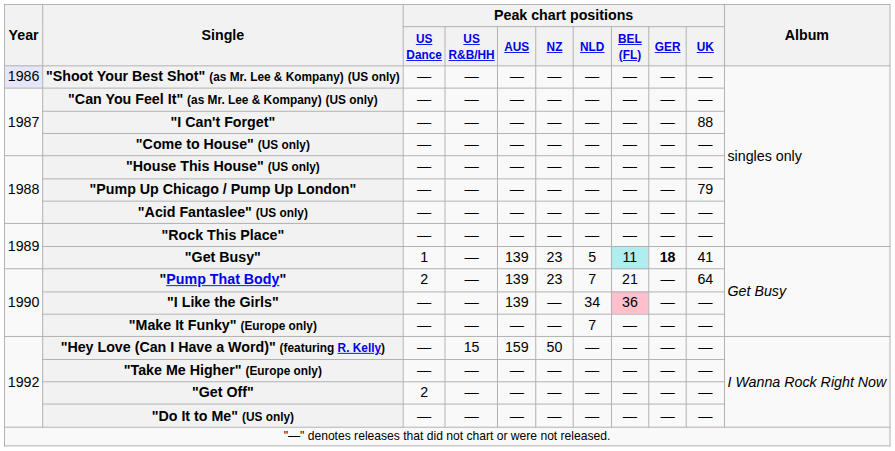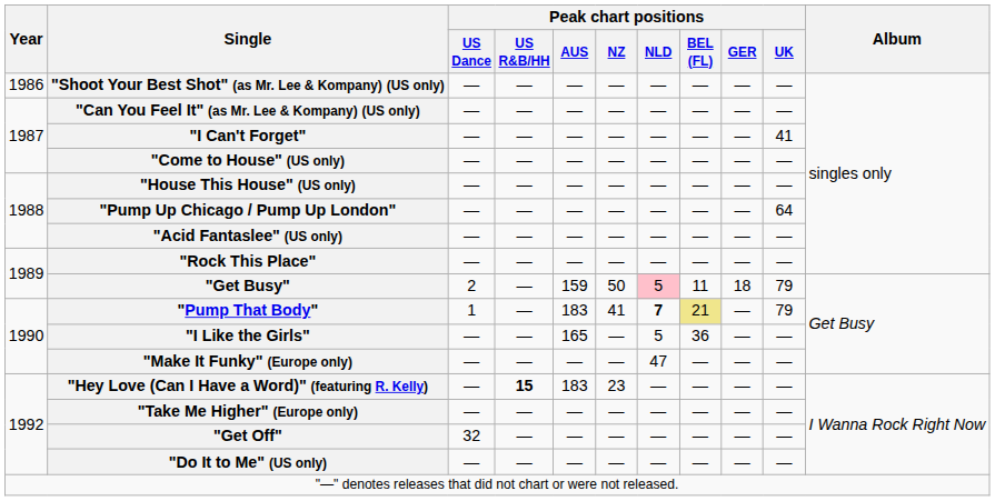 <table class="wikitable plainrowheaders" style="text-align:center;">
 <tr>
 <th rowspan="2">Year</th>
 <th rowspan="2">Single</th>
 <th colspan="8">Peak chart positions</th>
 <th rowspan="2">Album</th>
 </tr>
 <tr>
 <th width="35"><small><a href='#'>US Dance</a></small><br></th>
 <th width="35"><small><a href='#'>US R&B/HH</a></small></th>
 <th width="35"><small><a href='#'>AUS</a></small><br></th>
 <th width="35"><small><a href='#'>NZ</a></small><br></th>
 <th width="35"><small><a href='#'>NLD</a></small><br></th>
 <th width="35"><small><a href='#'>BEL<br>(FL)</a></small><br></th>
 <th width="35"><small><a href='#'>GER</a></small><br></th>
 <th width="35"><small><a href='#'>UK</a></small><br></th>
 </tr>
 <tr>
-<td rowspan="1" style="background: lavender;">1986</td>
+<td rowspan="1">1986</td>
 <th scope="row">"Shoot Your Best Shot" <small>(as Mr. Lee & Kompany)</small> <small>(US only)</small></th>
 <td>—</td>
 <td>—</td>
 <td>—</td>
 <td>—</td>
 <td>—</td>
 <td>—</td>
 <td>—</td>
 <td>—</td>
 <td align="left" rowspan="8">singles only</td>
 </tr>
 <tr>
 <td rowspan="3">1987</td>
 <th scope="row">"Can You Feel It" <small>(as Mr. Lee & Kompany)</small> <small>(US only)</small></th>
 <td>—</td>
 <td>—</td>
 <td>—</td>
 <td>—</td>
 <td>—</td>
 <td>—</td>
 <td>—</td>
 <td>—</td>
 </tr>
 <tr>
 <th scope="row">"I Can't Forget"</th>
 <td>—</td>
 <td>—</td>
 <td>—</td>
 <td>—</td>
 <td>—</td>
 <td>—</td>
 <td>—</td>
-<td>88</td>
+<td>41</td>
 </tr>
 <tr>
 <th scope="row">"Come to House" <small>(US only)</small></th>
 <td>—</td>
 <td>—</td>
 <td>—</td>
 <td>—</td>
 <td>—</td>
 <td>—</td>
 <td>—</td>
 <td>—</td>
 </tr>
 <tr>
 <td rowspan="3">1988</td>
 <th scope="row">"House This House" <small>(US only)</small></th>
 <td>—</td>
 <td>—</td>
 <td>—</td>
 <td>—</td>
 <td>—</td>
 <td>—</td>
 <td>—</td>
 <td>—</td>
 </tr>
 <tr>
 <th scope="row">"Pump Up Chicago / Pump Up London"</th>
 <td>—</td>
 <td>—</td>
 <td>—</td>
 <td>—</td>
 <td>—</td>
 <td>—</td>
 <td>—</td>
-<td>79</td>
+<td>64</td>
 </tr>
 <tr>
 <th scope="row">"Acid Fantaslee" <small>(US only)</small></th>
 <td>—</td>
 <td>—</td>
 <td>—</td>
 <td>—</td>
 <td>—</td>
 <td>—</td>
 <td>—</td>
 <td>—</td>
 </tr>
 <tr>
 <td rowspan="2">1989</td>
 <th scope="row">"Rock This Place"</th>
 <td>—</td>
 <td>—</td>
 <td>—</td>
 <td>—</td>
 <td>—</td>
 <td>—</td>
 <td>—</td>
 <td>—</td>
 </tr>
 <tr>
 <th scope="row">"Get Busy"</th>
-<td>1</td>
+<td>2</td>
 <td>—</td>
-<td>139</td>
-<td>23</td>
-<td>5</td>
-<td style="background: paleturquoise;">11</td>
-<td><strong>18</strong></td>
-<td>41</td>
+<td>159</td>
+<td>50</td>
+<td style="background: pink;">5</td>
+<td>11</td>
+<td>18</td>
+<td>79</td>
 <td align="left" rowspan="4"><em>Get Busy</em></td>
 </tr>
 <tr>
 <td rowspan="3">1990</td>
 <th scope="row">"<a href='#'>Pump That Body</a>"</th>
-<td>2</td>
+<td>1</td>
 <td>—</td>
-<td>139</td>
-<td>23</td>
-<td>7</td>
-<td>21</td>
+<td>183</td>
+<td>41</td>
+<td><strong>7</strong></td>
+<td style="background: khaki;">21</td>
 <td>—</td>
-<td>64</td>
+<td>79</td>
 </tr>
 <tr>
 <th scope="row">"I Like the Girls"</th>
 <td>—</td>
 <td>—</td>
-<td>139</td>
+<td>165</td>
 <td>—</td>
-<td>34</td>
-<td style="background: pink;">36</td>
+<td>5</td>
+<td>36</td>
 <td>—</td>
 <td>—</td>
 </tr>
 <tr>
 <th scope="row">"Make It Funky" <small>(Europe only)</small></th>
 <td>—</td>
 <td>—</td>
 <td>—</td>
 <td>—</td>
-<td>7</td>
+<td>47</td>
 <td>—</td>
 <td>—</td>
 <td>—</td>
 </tr>
 <tr>
 <td rowspan="4">1992</td>
 <th scope="row">"Hey Love (Can I Have a Word)" <small>(featuring <a href='#'>R. Kelly</a>)</small></th>
 <td>—</td>
-<td>15</td>
-<td>159</td>
-<td>50</td>
+<td><strong>15</strong></td>
+<td>183</td>
+<td>23</td>
 <td>—</td>
 <td>—</td>
 <td>—</td>
 <td>—</td>
 <td align="left" rowspan="4"><em>I Wanna Rock Right Now</em></td>
 </tr>
 <tr>
 <th scope="row">"Take Me Higher" <small>(Europe only)</small></th>
 <td>—</td>
 <td>—</td>
 <td>—</td>
 <td>—</td>
 <td>—</td>
 <td>—</td>
 <td>—</td>
 <td>—</td>
 </tr>
 <tr>
 <th scope="row">"Get Off"</th>
-<td>2</td>
+<td>32</td>
 <td>—</td>
 <td>—</td>
 <td>—</td>
 <td>—</td>
 <td>—</td>
 <td>—</td>
 <td>—</td>
 </tr>
 <tr>
 <th scope="row">"Do It to Me" <small>(US only)</small></th>
 <td>—</td>
 <td>—</td>
 <td>—</td>
 <td>—</td>
 <td>—</td>
 <td>—</td>
 <td>—</td>
 <td>—</td>
 </tr>
 <tr>
 <td align="center" colspan="12" style="font-size:85%">"—" denotes releases that did not chart or were not released.</td>
 </tr>
 </table>
